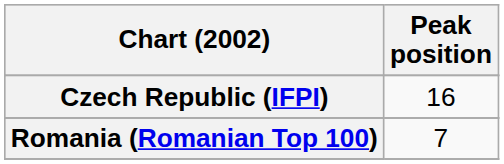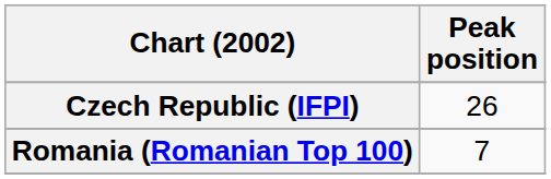 <table class="wikitable sortable plainrowheaders">
 <tr>
 <th>Chart (2002)</th>
 <th>Peak<br>position</th>
 </tr>
 <tr>
 </tr>
 <tr>
 </tr>
 <tr>
 <th scope="row">Czech Republic (<a href='#'>IFPI</a>)</th>
-<td align="center">16</td>
+<td align="center">26</td>
 </tr>
 <tr>
 </tr>
 <tr>
 </tr>
 <tr>
 </tr>
 <tr>
 </tr>
 <tr>
 <th scope="row">Romania (<a href='#'>Romanian Top 100</a>)</th>
 <td align="center">7</td>
 </tr>
 <tr>
 </tr>
 </table>
